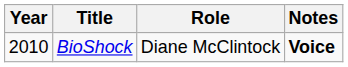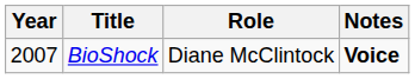 <table class="wikitable">
 <tr>
 <th>Year</th>
 <th>Title</th>
 <th>Role</th>
 <th class="unsortable">Notes</th>
 </tr>
 <tr>
-<td>2010</td>
+<td>2007</td>
 <td><em><a href='#'>BioShock</a></em></td>
 <td>Diane McClintock</td>
 <td><strong>Voice</strong></td>
 </tr>
 </table>
